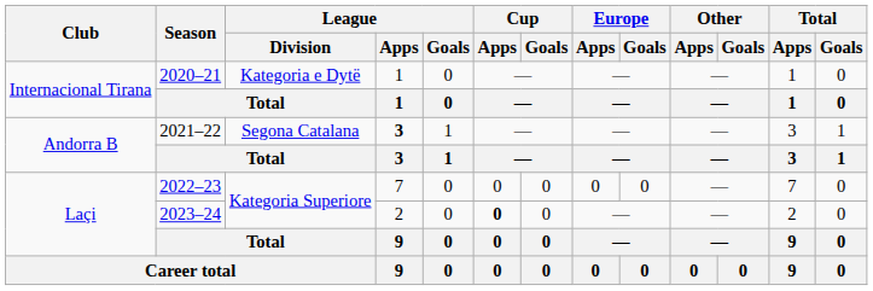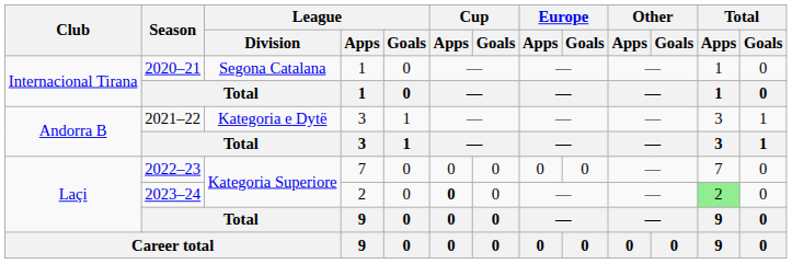 <table class="wikitable" style="text-align:center">
 <tr>
 <th rowspan="2">Club</th>
 <th rowspan="2">Season</th>
 <th colspan="3">League</th>
 <th colspan="2">Cup</th>
 <th colspan="2"><a href='#'>Europe</a></th>
 <th colspan="2">Other</th>
 <th colspan="2">Total</th>
 </tr>
 <tr>
 <th>Division</th>
 <th>Apps</th>
 <th>Goals</th>
 <th>Apps</th>
 <th>Goals</th>
 <th>Apps</th>
 <th>Goals</th>
 <th>Apps</th>
 <th>Goals</th>
 <th>Apps</th>
 <th>Goals</th>
 </tr>
 <tr>
 <td rowspan="2" valign="center"><a href='#'>Internacional Tirana</a></td>
 <td><a href='#'>2020–21</a></td>
-<td rowspan="1" valign="center"><a href='#'>Kategoria e Dytë</a></td>
+<td rowspan="1" valign="center"><a href='#'>Segona Catalana</a></td>
 <td>1</td>
 <td>0</td>
 <td colspan="2">—</td>
 <td colspan="2">—</td>
 <td colspan="2">—</td>
 <td>1</td>
 <td>0</td>
 </tr>
 <tr>
 <th colspan="2">Total</th>
 <th>1</th>
 <th>0</th>
 <th colspan="2">—</th>
 <th colspan="2">—</th>
 <th colspan="2">—</th>
 <th>1</th>
 <th>0</th>
 </tr>
 <tr>
 <td rowspan="2" valign="center"><a href='#'>Andorra B</a></td>
 <td>2021–22</td>
-<td rowspan="1" valign="center"><a href='#'>Segona Catalana</a></td>
-<td><strong>3</strong></td>
+<td rowspan="1" valign="center"><a href='#'>Kategoria e Dytë</a></td>
+<td>3</td>
 <td>1</td>
 <td colspan="2">—</td>
 <td colspan="2">—</td>
 <td colspan="2">—</td>
 <td>3</td>
 <td>1</td>
 </tr>
 <tr>
 <th colspan="2">Total</th>
 <th>3</th>
 <th>1</th>
 <th colspan="2">—</th>
 <th colspan="2">—</th>
 <th colspan="2">—</th>
 <th>3</th>
 <th>1</th>
 </tr>
 <tr>
 <td rowspan="3" valign="center"><a href='#'>Laçi</a></td>
 <td><a href='#'>2022–23</a></td>
 <td rowspan="2" valign="center"><a href='#'>Kategoria Superiore</a></td>
 <td>7</td>
 <td>0</td>
 <td>0</td>
 <td>0</td>
 <td>0</td>
 <td>0</td>
 <td colspan="2">—</td>
 <td>7</td>
 <td>0</td>
 </tr>
 <tr>
 <td><a href='#'>2023–24</a></td>
 <td>2</td>
 <td>0</td>
 <td><strong>0</strong></td>
 <td>0</td>
 <td colspan="2">—</td>
 <td colspan="2">—</td>
-<td>2</td>
+<td style="background: lightgreen;">2</td>
 <td>0</td>
 </tr>
 <tr>
 <th colspan="2">Total</th>
 <th>9</th>
 <th>0</th>
 <th>0</th>
 <th>0</th>
 <th colspan="2">—</th>
 <th colspan="2">—</th>
 <th>9</th>
 <th>0</th>
 </tr>
 <tr>
 <th colspan="3">Career total</th>
 <th>9</th>
 <th>0</th>
 <th>0</th>
 <th>0</th>
 <th>0</th>
 <th>0</th>
 <th>0</th>
 <th>0</th>
 <th>9</th>
 <th>0</th>
 </tr>
 </table>
